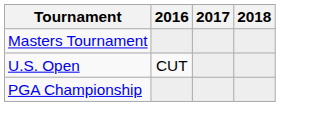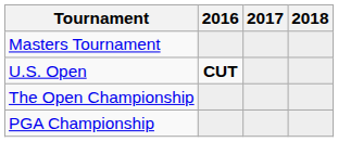 <table class="wikitable" style="font-size:95%;text-align:center;">
 <tr>
 <th>Tournament</th>
 <th>2016</th>
 <th>2017</th>
 <th>2018</th>
 </tr>
 <tr>
 <td align=left><a href='#'>Masters Tournament</a></td>
 <td style="background:#eeeeee;"></td>
 <td style="background:#eeeeee;"></td>
 <td style="background:#eeeeee;"></td>
 </tr>
 <tr>
 <td align=left><a href='#'>U.S. Open</a></td>
-<td>CUT</td>
+<td><strong>CUT</strong></td>
+<td style="background:#eeeeee;"></td>
+<td style="background:#eeeeee;"></td>
+</tr>
+<tr>
+<td align=left><a href='#'>The Open Championship</a></td>
+<td style="background:#eeeeee;"></td>
 <td style="background:#eeeeee;"></td>
 <td style="background:#eeeeee;"></td>
 </tr>
 <tr>
 <td align=left><a href='#'>PGA Championship</a></td>
 <td style="background:#eeeeee;"></td>
 <td style="background:#eeeeee;"></td>
 <td style="background:#eeeeee;"></td>
 </tr>
 </table>
